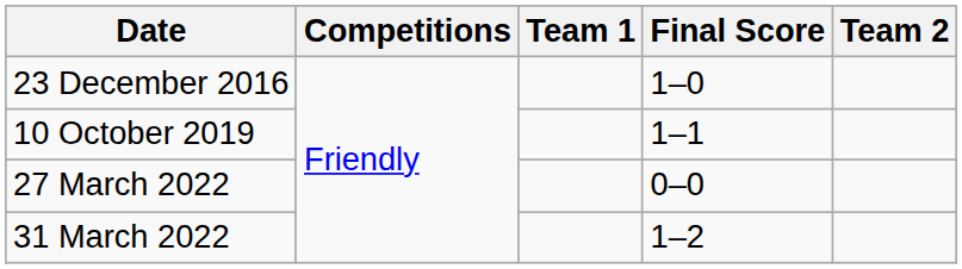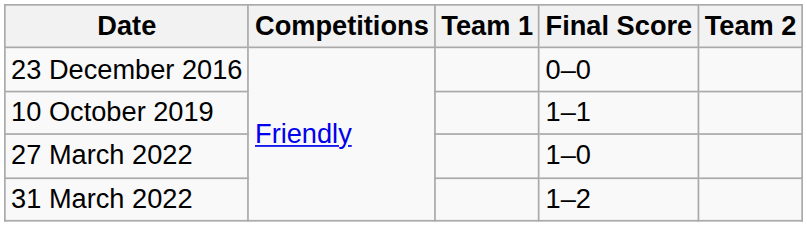 <table class="wikitable">
 <tr>
 <th>Date</th>
 <th>Competitions</th>
 <th>Team 1</th>
 <th>Final Score</th>
 <th>Team 2</th>
 </tr>
 <tr>
 <td>23 December 2016</td>
 <td rowspan="4"><a href='#'>Friendly</a></td>
 <td></td>
-<td>1–0</td>
+<td>0–0</td>
 <td></td>
 </tr>
 <tr>
 <td>10 October 2019</td>
 <td></td>
 <td>1–1</td>
 <td></td>
 </tr>
 <tr>
 <td>27 March 2022</td>
 <td></td>
-<td>0–0</td>
+<td>1–0</td>
 <td></td>
 </tr>
 <tr>
 <td>31 March 2022</td>
 <td></td>
 <td>1–2</td>
 <td></td>
 </tr>
 </table>
